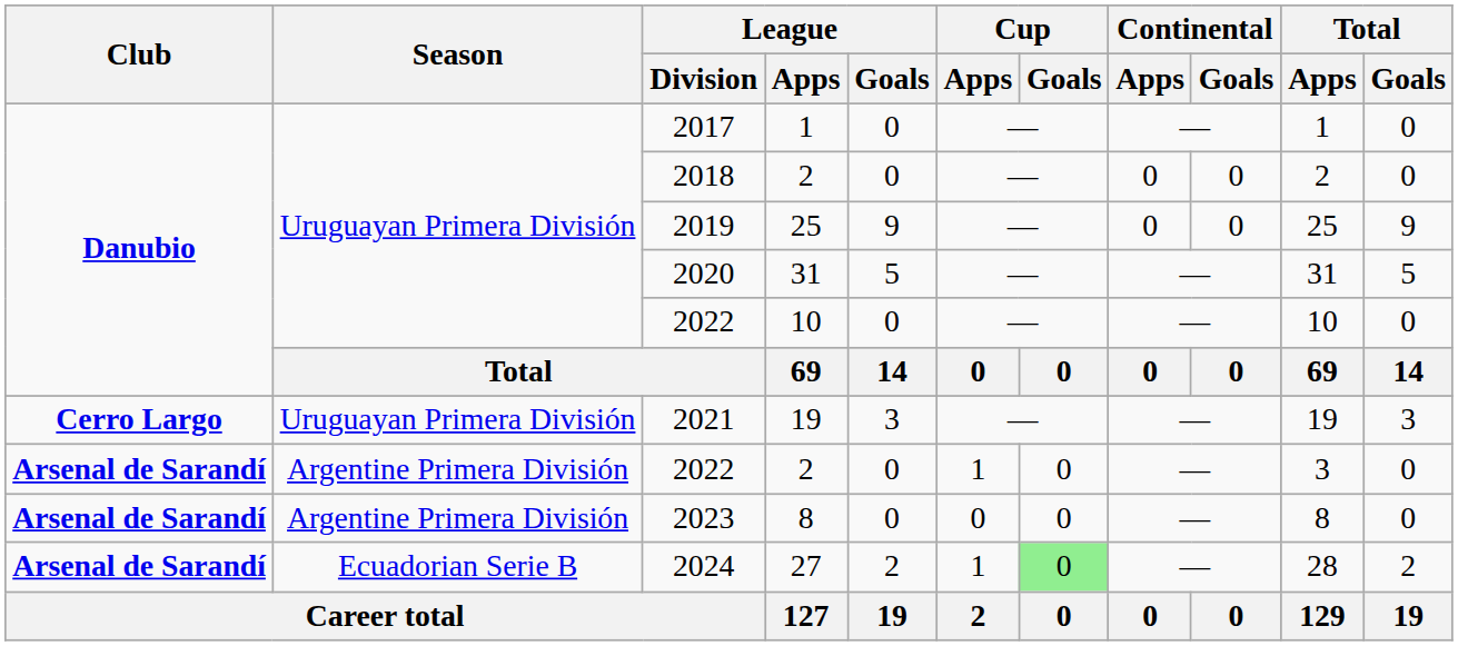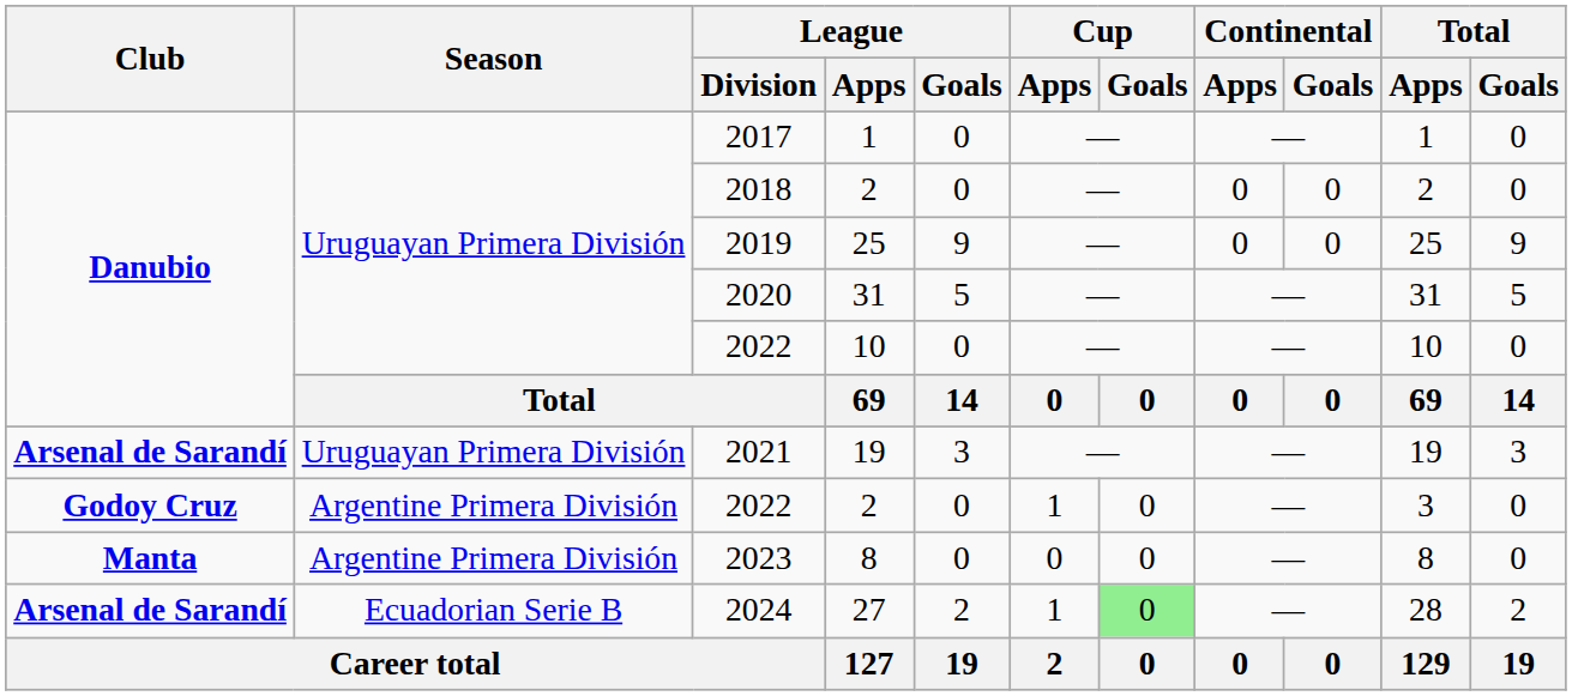 <table class="wikitable" Style="text-align: center">
 <tr>
 <th rowspan="2">Club</th>
 <th rowspan="2">Season</th>
 <th colspan="3">League</th>
 <th colspan="2">Cup</th>
 <th colspan="2">Continental</th>
 <th colspan="2">Total</th>
 </tr>
 <tr>
 <th>Division</th>
 <th>Apps</th>
 <th>Goals</th>
 <th>Apps</th>
 <th>Goals</th>
 <th>Apps</th>
 <th>Goals</th>
 <th>Apps</th>
 <th>Goals</th>
 </tr>
 <tr>
 <td rowspan="6"><strong><a href='#'>Danubio</a></strong></td>
 <td rowspan="5"><a href='#'>Uruguayan Primera División</a></td>
 <td>2017</td>
 <td>1</td>
 <td>0</td>
 <td colspan="2">—</td>
 <td colspan="2">—</td>
 <td>1</td>
 <td>0</td>
 </tr>
 <tr>
 <td>2018</td>
 <td>2</td>
 <td>0</td>
 <td colspan="2">—</td>
 <td>0</td>
 <td>0</td>
 <td>2</td>
 <td>0</td>
 </tr>
 <tr>
 <td>2019</td>
 <td>25</td>
 <td>9</td>
 <td colspan="2">—</td>
 <td>0</td>
 <td>0</td>
 <td>25</td>
 <td>9</td>
 </tr>
 <tr>
 <td>2020</td>
 <td>31</td>
 <td>5</td>
 <td colspan="2">—</td>
 <td colspan="2">—</td>
 <td>31</td>
 <td>5</td>
 </tr>
 <tr>
 <td>2022</td>
 <td>10</td>
 <td>0</td>
 <td colspan="2">—</td>
 <td colspan="2">—</td>
 <td>10</td>
 <td>0</td>
 </tr>
 <tr>
 <th colspan="2">Total</th>
 <th>69</th>
 <th>14</th>
 <th>0</th>
 <th>0</th>
 <th>0</th>
 <th>0</th>
 <th>69</th>
 <th>14</th>
 </tr>
 <tr>
-<td><strong><a href='#'>Cerro Largo</a></strong></td>
+<td><strong><a href='#'>Arsenal de Sarandí</a></strong></td>
 <td><a href='#'>Uruguayan Primera División</a></td>
 <td>2021</td>
 <td>19</td>
 <td>3</td>
 <td colspan="2">—</td>
 <td colspan="2">—</td>
 <td>19</td>
 <td>3</td>
 </tr>
 <tr>
-<td><strong><a href='#'>Arsenal de Sarandí</a></strong></td>
+<td><strong><a href='#'>Godoy Cruz</a></strong></td>
 <td><a href='#'>Argentine Primera División</a></td>
 <td>2022</td>
 <td>2</td>
 <td>0</td>
 <td>1</td>
 <td>0</td>
 <td colspan="2">—</td>
 <td>3</td>
 <td>0</td>
 </tr>
 <tr>
-<td><strong><a href='#'>Arsenal de Sarandí</a></strong></td>
+<td><strong><a href='#'>Manta</a></strong></td>
 <td><a href='#'>Argentine Primera División</a></td>
 <td>2023</td>
 <td>8</td>
 <td>0</td>
 <td>0</td>
 <td>0</td>
 <td colspan="2">—</td>
 <td>8</td>
 <td>0</td>
 </tr>
 <tr>
 <td><strong><a href='#'>Arsenal de Sarandí</a></strong></td>
 <td><a href='#'>Ecuadorian Serie B</a></td>
 <td>2024</td>
 <td>27</td>
 <td>2</td>
 <td>1</td>
 <td style="background: lightgreen;">0</td>
 <td colspan="2">—</td>
 <td>28</td>
 <td>2</td>
 </tr>
 <tr>
 <th colspan="3">Career total</th>
 <th>127</th>
 <th>19</th>
 <th>2</th>
 <th>0</th>
 <th>0</th>
 <th>0</th>
 <th>129</th>
 <th>19</th>
 </tr>
 </table>
